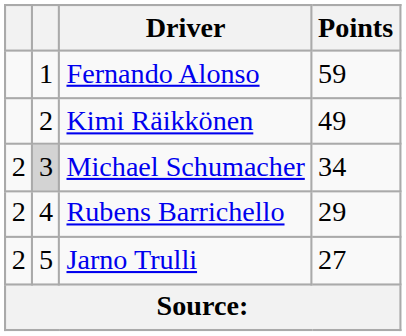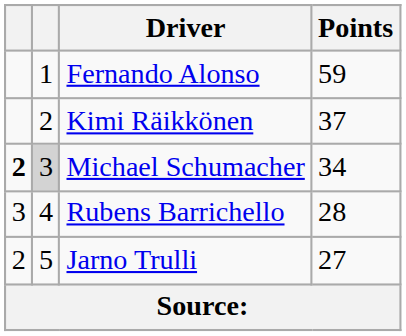 <table class="wikitable" style="font-size: 85%;">
 <tr>
 <th></th>
 <th scope="col"></th>
 <th scope="col">Driver</th>
 <th scope="col">Points</th>
 </tr>
 <tr>
 <td></td>
 <td align="center">1</td>
 <td> <a href='#'>Fernando Alonso</a></td>
 <td>59</td>
 </tr>
 <tr>
 <td></td>
 <td align="center">2</td>
 <td> <a href='#'>Kimi Räikkönen</a></td>
-<td>49</td>
+<td>37</td>
 </tr>
 <tr>
-<td> 2</td>
+<td><strong> 2</strong></td>
 <td align="center" style="background: lightgrey;">3</td>
 <td> <a href='#'>Michael Schumacher</a></td>
 <td>34</td>
 </tr>
 <tr>
-<td> 2</td>
+<td> 3</td>
 <td align="center">4</td>
 <td> <a href='#'>Rubens Barrichello</a></td>
-<td>29</td>
+<td>28</td>
 </tr>
 <tr>
 <td> 2</td>
 <td align="center">5</td>
 <td> <a href='#'>Jarno Trulli</a></td>
 <td>27</td>
 </tr>
 <tr>
 <th colspan=4>Source:</th>
 </tr>
 </table>
